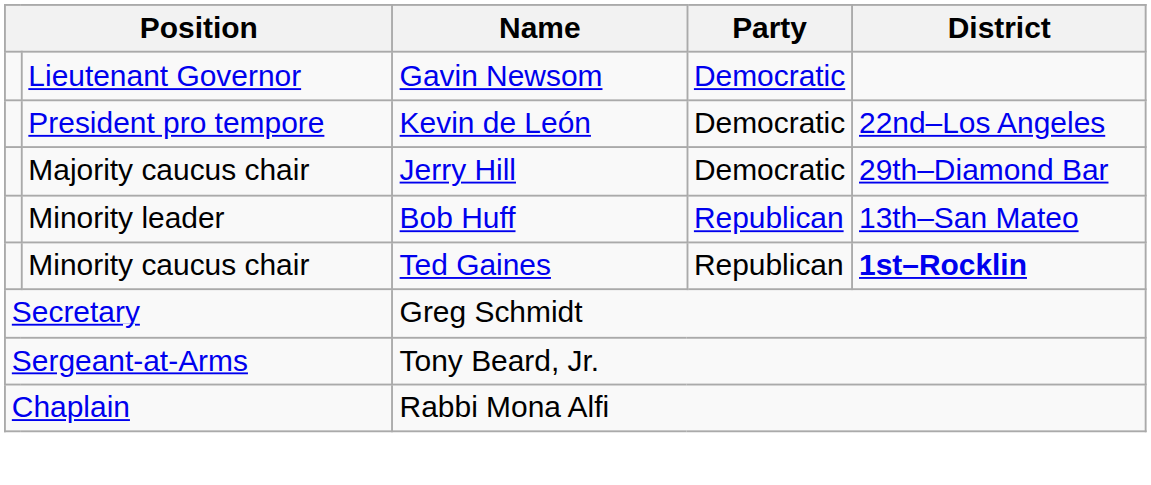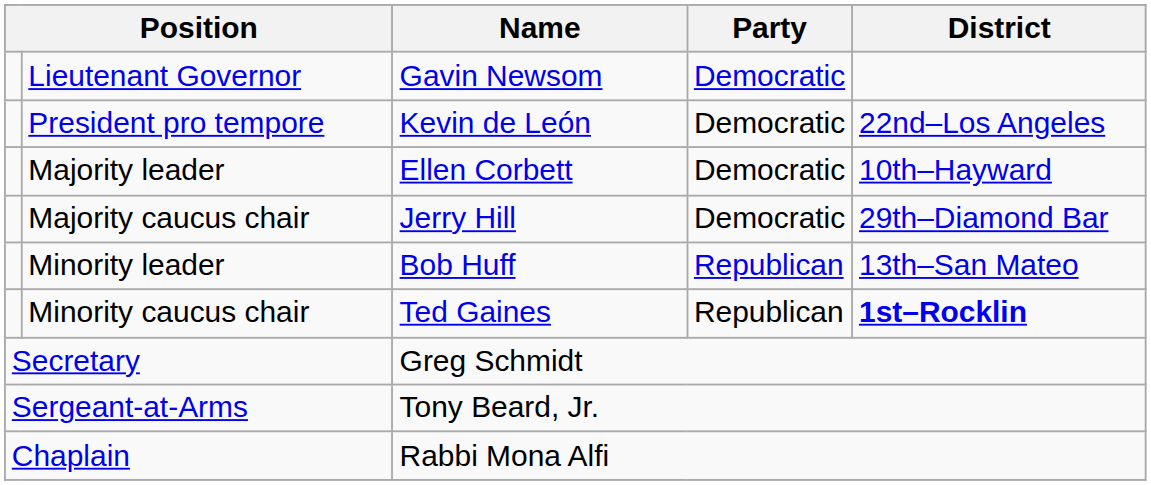 <table class="wikitable" style="font-size:100%">
 <tr>
 <th scope="col" colspan="2" width="200">Position</th>
 <th scope="col" width="150">Name</th>
 <th scope="col" width="70">Party</th>
 <th scope="col" width="150">District</th>
 </tr>
 <tr>
 <td></td>
 <td><a href='#'>Lieutenant Governor</a></td>
 <td><a href='#'>Gavin Newsom</a></td>
 <td><a href='#'>Democratic</a></td>
 <td></td>
 </tr>
 <tr>
 <td></td>
 <td><a href='#'>President pro tempore</a></td>
 <td><a href='#'>Kevin de León</a></td>
 <td>Democratic</td>
 <td><a href='#'>22nd–Los Angeles</a></td>
+</tr>
+<tr>
+<td></td>
+<td>Majority leader</td>
+<td><a href='#'>Ellen Corbett</a></td>
+<td>Democratic</td>
+<td><a href='#'>10th–Hayward</a></td>
 </tr>
 <tr>
 <td></td>
 <td>Majority caucus chair</td>
 <td><a href='#'>Jerry Hill</a></td>
 <td>Democratic</td>
 <td><a href='#'>29th–Diamond Bar</a></td>
 </tr>
 <tr>
 <td></td>
 <td>Minority leader</td>
 <td><a href='#'>Bob Huff</a></td>
 <td><a href='#'>Republican</a></td>
 <td><a href='#'>13th–San Mateo</a></td>
 </tr>
 <tr>
 <td></td>
 <td>Minority caucus chair</td>
 <td><a href='#'>Ted Gaines</a></td>
 <td>Republican</td>
 <td><strong><a href='#'>1st–Rocklin</a></strong></td>
 </tr>
 <tr>
 <td scope="row" colspan="2"><a href='#'>Secretary</a></td>
 <td colspan="3">Greg Schmidt</td>
 </tr>
 <tr>
 <td scope="row" colspan="2"><a href='#'>Sergeant-at-Arms</a></td>
 <td colspan="3">Tony Beard, Jr.</td>
 </tr>
 <tr>
 <td scope="row" colspan="2"><a href='#'>Chaplain</a></td>
 <td colspan="3">Rabbi Mona Alfi</td>
 </tr>
 </table>
